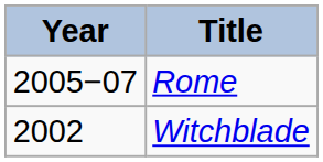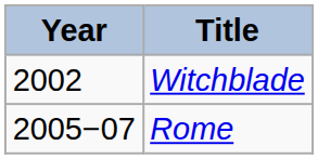 <table class="wikitable" style="font-size:95%;">
 <tr>
 <th style="background:#B0C4DE;">Year</th>
 <th style="background:#B0C4DE;">Title</th>
 </tr>
 <tr>
+<td>2002</td>
+<td><em><a href='#'>Witchblade</a></em></td>
+</tr>
+<tr>
 <td>2005−07</td>
 <td><em><a href='#'>Rome</a></em></td>
 </tr>
-<tr>
-<td>2002</td>
-<td><em><a href='#'>Witchblade</a></em></td>
-</tr>
 </table>
